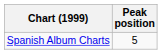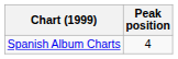 <table class="wikitable sortable">
 <tr>
 <th>Chart (1999)</th>
 <th>Peak<br>position</th>
 </tr>
 <tr>
 <td><a href='#'>Spanish Album Charts</a></td>
-<td align="center">5</td>
+<td align="center">4</td>
 </tr>
 </table>
